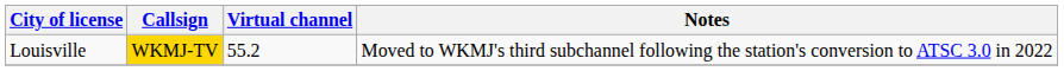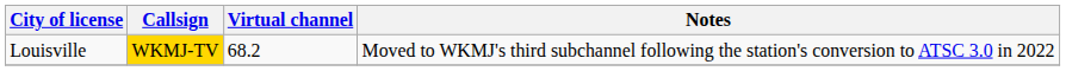 <table class="wikitable unsortable">
 <tr>
 <th><a href='#'>City of license</a></th>
 <th><a href='#'>Callsign</a></th>
 <th><a href='#'>Virtual channel</a></th>
 <th>Notes</th>
 </tr>
 <tr>
 <td>Louisville</td>
 <td style="background: gold;">WKMJ-TV</td>
-<td>55.2</td>
+<td>68.2</td>
 <td>Moved to WKMJ's third subchannel following the station's conversion to <a href='#'>ATSC 3.0</a> in 2022</td>
 </tr>
 <tr>
 </tr>
 </table>
